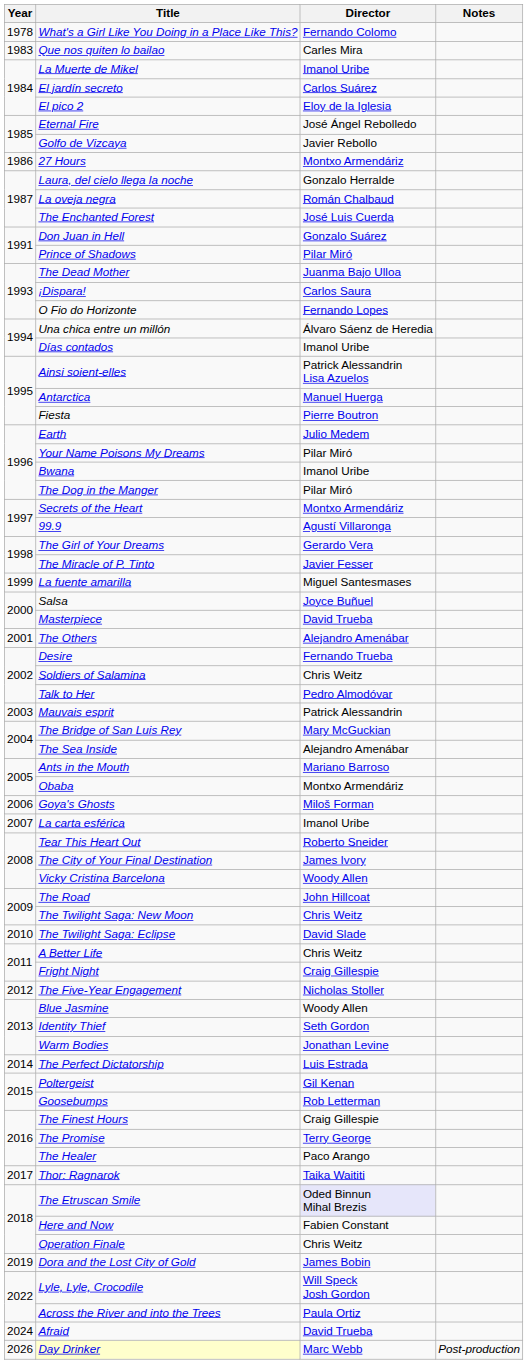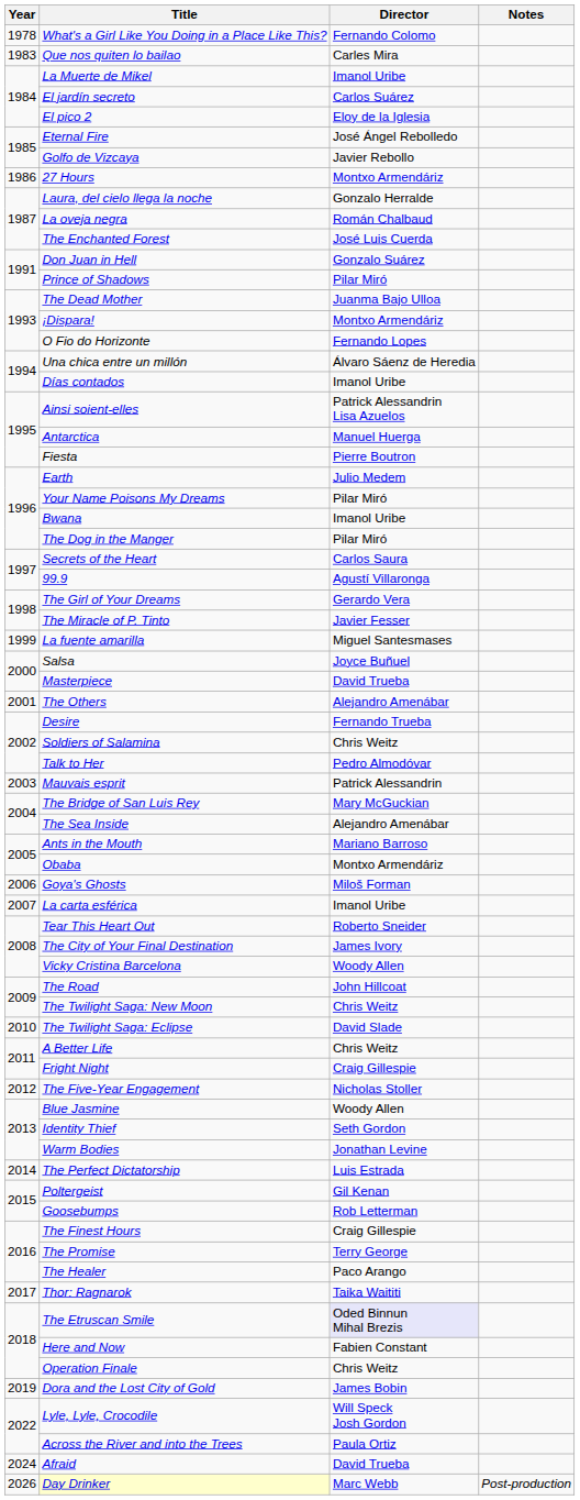 <table class="wikitable">
 <tr>
 <th>Year</th>
 <th>Title</th>
 <th>Director</th>
 <th>Notes</th>
 </tr>
 <tr>
 <td>1978</td>
 <td><em><a href='#'>What's a Girl Like You Doing in a Place Like This?</a></em></td>
 <td><a href='#'>Fernando Colomo</a></td>
 <td></td>
 </tr>
 <tr>
 <td>1983</td>
 <td><em><a href='#'>Que nos quiten lo bailao</a></em></td>
 <td>Carles Mira</td>
 <td></td>
 </tr>
 <tr>
 <td rowspan=3>1984</td>
 <td><em><a href='#'>La Muerte de Mikel</a></em></td>
 <td><a href='#'>Imanol Uribe</a></td>
 <td></td>
 </tr>
 <tr>
 <td><em><a href='#'>El jardín secreto</a></em></td>
 <td><a href='#'>Carlos Suárez</a></td>
 <td></td>
 </tr>
 <tr>
 <td><em><a href='#'>El pico 2</a></em></td>
 <td><a href='#'>Eloy de la Iglesia</a></td>
 <td></td>
 </tr>
 <tr>
 <td rowspan=2>1985</td>
 <td><em><a href='#'>Eternal Fire</a></em></td>
 <td>José Ángel Rebolledo</td>
 <td></td>
 </tr>
 <tr>
 <td><em><a href='#'>Golfo de Vizcaya</a></em></td>
 <td>Javier Rebollo</td>
 <td></td>
 </tr>
 <tr>
 <td>1986</td>
 <td><em><a href='#'>27 Hours</a></em></td>
 <td><a href='#'>Montxo Armendáriz</a></td>
 <td></td>
 </tr>
 <tr>
 <td rowspan=3>1987</td>
 <td><em><a href='#'>Laura, del cielo llega la noche</a></em></td>
 <td>Gonzalo Herralde</td>
 <td></td>
 </tr>
 <tr>
 <td><em><a href='#'>La oveja negra</a></em></td>
 <td><a href='#'>Román Chalbaud</a></td>
 <td></td>
 </tr>
 <tr>
 <td><em><a href='#'>The Enchanted Forest</a></em></td>
 <td><a href='#'>José Luis Cuerda</a></td>
 <td></td>
 </tr>
 <tr>
 <td rowspan=2>1991</td>
 <td><em><a href='#'>Don Juan in Hell</a></em></td>
 <td><a href='#'>Gonzalo Suárez</a></td>
 <td></td>
 </tr>
 <tr>
 <td><em><a href='#'>Prince of Shadows</a></em></td>
 <td><a href='#'>Pilar Miró</a></td>
 <td></td>
 </tr>
 <tr>
 <td rowspan=3>1993</td>
 <td><em><a href='#'>The Dead Mother</a></em></td>
 <td><a href='#'>Juanma Bajo Ulloa</a></td>
 <td></td>
 </tr>
 <tr>
 <td><em><a href='#'>¡Dispara!</a></em></td>
-<td><a href='#'>Carlos Saura</a></td>
+<td><a href='#'>Montxo Armendáriz</a></td>
 <td></td>
 </tr>
 <tr>
 <td><em>O Fio do Horizonte</em></td>
 <td><a href='#'>Fernando Lopes</a></td>
 <td></td>
 </tr>
 <tr>
 <td rowspan=2>1994</td>
 <td><em>Una chica entre un millón</em></td>
 <td>Álvaro Sáenz de Heredia</td>
 <td></td>
 </tr>
 <tr>
 <td><em><a href='#'>Días contados</a></em></td>
 <td>Imanol Uribe</td>
 <td></td>
 </tr>
 <tr>
 <td rowspan=3>1995</td>
 <td><em><a href='#'>Ainsi soient-elles</a></em></td>
 <td>Patrick Alessandrin<br><a href='#'>Lisa Azuelos</a></td>
 <td></td>
 </tr>
 <tr>
 <td><em><a href='#'>Antarctica</a></em></td>
 <td><a href='#'>Manuel Huerga</a></td>
 <td></td>
 </tr>
 <tr>
 <td><em>Fiesta</em></td>
 <td><a href='#'>Pierre Boutron</a></td>
 <td></td>
 </tr>
 <tr>
 <td rowspan=4>1996</td>
 <td><em><a href='#'>Earth</a></em></td>
 <td><a href='#'>Julio Medem</a></td>
 <td></td>
 </tr>
 <tr>
 <td><em><a href='#'>Your Name Poisons My Dreams</a></em></td>
 <td>Pilar Miró</td>
 <td></td>
 </tr>
 <tr>
 <td><em><a href='#'>Bwana</a></em></td>
 <td>Imanol Uribe</td>
 <td></td>
 </tr>
 <tr>
 <td><em><a href='#'>The Dog in the Manger</a></em></td>
 <td>Pilar Miró</td>
 <td></td>
 </tr>
 <tr>
 <td rowspan=2>1997</td>
 <td><em><a href='#'>Secrets of the Heart</a></em></td>
-<td><a href='#'>Montxo Armendáriz</a></td>
+<td><a href='#'>Carlos Saura</a></td>
 <td></td>
 </tr>
 <tr>
 <td><em><a href='#'>99.9</a></em></td>
 <td><a href='#'>Agustí Villaronga</a></td>
 <td></td>
 </tr>
 <tr>
 <td rowspan=2>1998</td>
 <td><em><a href='#'>The Girl of Your Dreams</a></em></td>
 <td><a href='#'>Gerardo Vera</a></td>
 <td></td>
 </tr>
 <tr>
 <td><em><a href='#'>The Miracle of P. Tinto</a></em></td>
 <td><a href='#'>Javier Fesser</a></td>
 <td></td>
 </tr>
 <tr>
 <td>1999</td>
 <td><em><a href='#'>La fuente amarilla</a></em></td>
 <td>Miguel Santesmases</td>
 <td></td>
 </tr>
 <tr>
 <td rowspan=2>2000</td>
 <td><em>Salsa</em></td>
 <td><a href='#'>Joyce Buñuel</a></td>
 <td></td>
 </tr>
 <tr>
 <td><em><a href='#'>Masterpiece</a></em></td>
 <td><a href='#'>David Trueba</a></td>
 <td></td>
 </tr>
 <tr>
 <td>2001</td>
 <td><em><a href='#'>The Others</a></em></td>
 <td><a href='#'>Alejandro Amenábar</a></td>
 <td></td>
 </tr>
 <tr>
 <td rowspan=3>2002</td>
 <td><em><a href='#'>Desire</a></em></td>
 <td><a href='#'>Fernando Trueba</a></td>
 <td></td>
 </tr>
 <tr>
 <td><em><a href='#'>Soldiers of Salamina</a></em></td>
 <td>Chris Weitz</td>
 <td></td>
 </tr>
 <tr>
 <td><em><a href='#'>Talk to Her</a></em></td>
 <td><a href='#'>Pedro Almodóvar</a></td>
 <td></td>
 </tr>
 <tr>
 <td>2003</td>
 <td><em><a href='#'>Mauvais esprit</a></em></td>
 <td>Patrick Alessandrin</td>
 <td></td>
 </tr>
 <tr>
 <td rowspan=2>2004</td>
 <td><em><a href='#'>The Bridge of San Luis Rey</a></em></td>
 <td><a href='#'>Mary McGuckian</a></td>
 <td></td>
 </tr>
 <tr>
 <td><em><a href='#'>The Sea Inside</a></em></td>
 <td>Alejandro Amenábar</td>
 <td></td>
 </tr>
 <tr>
 <td rowspan=2>2005</td>
 <td><em><a href='#'>Ants in the Mouth</a></em></td>
 <td><a href='#'>Mariano Barroso</a></td>
 <td></td>
 </tr>
 <tr>
 <td><em><a href='#'>Obaba</a></em></td>
 <td>Montxo Armendáriz</td>
 <td></td>
 </tr>
 <tr>
 <td>2006</td>
 <td><em><a href='#'>Goya's Ghosts</a></em></td>
 <td><a href='#'>Miloš Forman</a></td>
 <td></td>
 </tr>
 <tr>
 <td>2007</td>
 <td><em><a href='#'>La carta esférica</a></em></td>
 <td>Imanol Uribe</td>
 <td></td>
 </tr>
 <tr>
 <td rowspan=3>2008</td>
 <td><em><a href='#'>Tear This Heart Out</a></em></td>
 <td><a href='#'>Roberto Sneider</a></td>
 <td></td>
 </tr>
 <tr>
 <td><em><a href='#'>The City of Your Final Destination</a></em></td>
 <td><a href='#'>James Ivory</a></td>
 <td></td>
 </tr>
 <tr>
 <td><em><a href='#'>Vicky Cristina Barcelona</a></em></td>
 <td><a href='#'>Woody Allen</a></td>
 <td></td>
 </tr>
 <tr>
 <td rowspan=2>2009</td>
 <td><em><a href='#'>The Road</a></em></td>
 <td><a href='#'>John Hillcoat</a></td>
 <td></td>
 </tr>
 <tr>
 <td><em><a href='#'>The Twilight Saga: New Moon</a></em></td>
 <td><a href='#'>Chris Weitz</a></td>
 <td></td>
 </tr>
 <tr>
 <td>2010</td>
 <td><em><a href='#'>The Twilight Saga: Eclipse</a></em></td>
 <td><a href='#'>David Slade</a></td>
 <td></td>
 </tr>
 <tr>
 <td rowspan=2>2011</td>
 <td><em><a href='#'>A Better Life</a></em></td>
 <td>Chris Weitz</td>
 <td></td>
 </tr>
 <tr>
 <td><em><a href='#'>Fright Night</a></em></td>
 <td><a href='#'>Craig Gillespie</a></td>
 <td></td>
 </tr>
 <tr>
 <td>2012</td>
 <td><em><a href='#'>The Five-Year Engagement</a></em></td>
 <td><a href='#'>Nicholas Stoller</a></td>
 <td></td>
 </tr>
 <tr>
 <td rowspan=3>2013</td>
 <td><em><a href='#'>Blue Jasmine</a></em></td>
 <td>Woody Allen</td>
 <td></td>
 </tr>
 <tr>
 <td><em><a href='#'>Identity Thief</a></em></td>
 <td><a href='#'>Seth Gordon</a></td>
 <td></td>
 </tr>
 <tr>
 <td><em><a href='#'>Warm Bodies</a></em></td>
 <td><a href='#'>Jonathan Levine</a></td>
 <td></td>
 </tr>
 <tr>
 <td>2014</td>
 <td><em><a href='#'>The Perfect Dictatorship</a></em></td>
 <td><a href='#'>Luis Estrada</a></td>
 <td></td>
 </tr>
 <tr>
 <td rowspan=2>2015</td>
 <td><em><a href='#'>Poltergeist</a></em></td>
 <td><a href='#'>Gil Kenan</a></td>
 <td></td>
 </tr>
 <tr>
 <td><em><a href='#'>Goosebumps</a></em></td>
 <td><a href='#'>Rob Letterman</a></td>
 <td></td>
 </tr>
 <tr>
 <td rowspan=3>2016</td>
 <td><em><a href='#'>The Finest Hours</a></em></td>
 <td>Craig Gillespie</td>
 <td></td>
 </tr>
 <tr>
 <td><em><a href='#'>The Promise</a></em></td>
 <td><a href='#'>Terry George</a></td>
 <td></td>
 </tr>
 <tr>
 <td><em><a href='#'>The Healer</a></em></td>
 <td>Paco Arango</td>
 <td></td>
 </tr>
 <tr>
 <td>2017</td>
 <td><em><a href='#'>Thor: Ragnarok</a></em></td>
 <td><a href='#'>Taika Waititi</a></td>
 <td></td>
 </tr>
 <tr>
 <td rowspan=3>2018</td>
 <td><em><a href='#'>The Etruscan Smile</a></em></td>
 <td style="background: lavender;">Oded Binnun<br>Mihal Brezis</td>
 <td></td>
 </tr>
 <tr>
 <td><em><a href='#'>Here and Now</a></em></td>
 <td>Fabien Constant</td>
 <td></td>
 </tr>
 <tr>
 <td><em><a href='#'>Operation Finale</a></em></td>
 <td>Chris Weitz</td>
 <td></td>
 </tr>
 <tr>
 <td>2019</td>
 <td><em><a href='#'>Dora and the Lost City of Gold</a></em></td>
 <td><a href='#'>James Bobin</a></td>
 <td></td>
 </tr>
 <tr>
 <td rowspan=2>2022</td>
 <td><em><a href='#'>Lyle, Lyle, Crocodile</a></em></td>
 <td><a href='#'>Will Speck<br>Josh Gordon</a></td>
 <td></td>
 </tr>
 <tr>
 <td><em><a href='#'>Across the River and into the Trees</a></em></td>
 <td><a href='#'>Paula Ortiz</a></td>
 <td></td>
 </tr>
 <tr>
 <td>2024</td>
 <td><em><a href='#'>Afraid</a></em></td>
 <td><a href='#'>David Trueba</a></td>
 <td></td>
 </tr>
 <tr>
 <td>2026</td>
 <td style="background:#ffc;"><em><a href='#'>Day Drinker</a></em> </td>
 <td><a href='#'>Marc Webb</a></td>
 <td><em>Post-production</em></td>
 </tr>
 </table>
